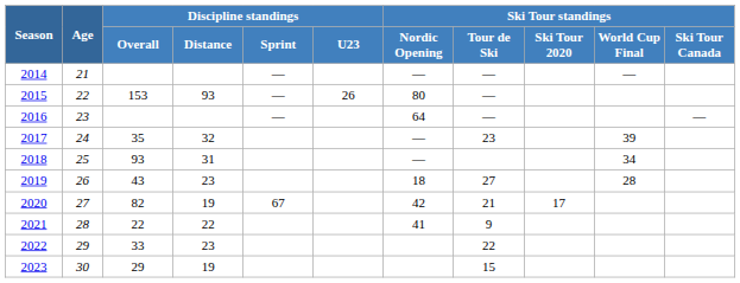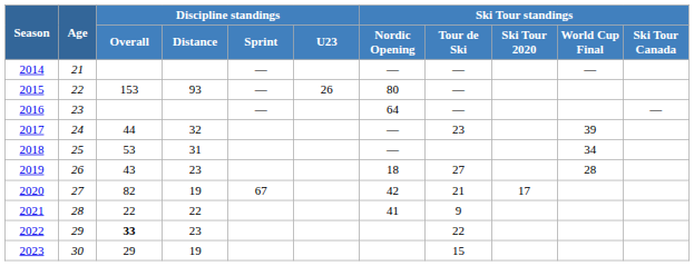 <table class="wikitable" style="font-size:95%; text-align:center; border:grey solid 1px; border-collapse:collapse; background:#ffffff;">
 <tr>
 <th style="background-color:#369; color:white; width:60px;" rowspan="2"> Season </th>
 <th style="background-color:#369; color:white; width:40px;" rowspan="2"> Age </th>
 <th style="background-color:#4180be; color:white;" colspan="4">Discipline standings</th>
 <th style="background-color:#4180be; color:white;" colspan="5">Ski Tour standings</th>
 </tr>
 <tr>
 <th style="background-color:#4180be; color:white; width:75px;">Overall</th>
 <th style="background-color:#4180be; color:white; width:75px;">Distance</th>
 <th style="background-color:#4180be; color:white; width:75px;">Sprint</th>
 <th style="background-color:#4180be; color:white; width:75px;">U23</th>
 <th style="background-color:#4180be; color:white; width:75px;">Nordic<br>Opening</th>
 <th style="background-color:#4180be; color:white; width:75px;">Tour de<br>Ski</th>
 <th style="background-color:#4180be; color:white; width:75px;">Ski Tour<br>2020</th>
 <th style="background-color:#4180be; color:white; width:75px;">World Cup<br>Final</th>
 <th style="background-color:#4180be; color:white; width:75px;">Ski Tour<br>Canada</th>
 </tr>
 <tr>
 <td><a href='#'>2014</a></td>
 <td><em>21</em></td>
 <td></td>
 <td></td>
 <td>—</td>
 <td></td>
 <td>—</td>
 <td>—</td>
 <td></td>
 <td>—</td>
 <td></td>
 </tr>
 <tr>
 <td><a href='#'>2015</a></td>
 <td><em>22</em></td>
 <td>153</td>
 <td>93</td>
 <td>—</td>
 <td>26</td>
 <td>80</td>
 <td>—</td>
 <td></td>
 <td></td>
 <td></td>
 </tr>
 <tr>
 <td><a href='#'>2016</a></td>
 <td><em>23</em></td>
 <td></td>
 <td></td>
 <td>—</td>
 <td></td>
 <td>64</td>
 <td>—</td>
 <td></td>
 <td></td>
 <td>—</td>
 </tr>
 <tr>
 <td><a href='#'>2017</a></td>
 <td><em>24</em></td>
-<td>35</td>
+<td>44</td>
 <td>32</td>
 <td></td>
 <td></td>
 <td>—</td>
 <td>23</td>
 <td></td>
 <td>39</td>
 <td></td>
 </tr>
 <tr>
 <td><a href='#'>2018</a></td>
 <td><em>25</em></td>
-<td>93</td>
+<td>53</td>
 <td>31</td>
 <td></td>
 <td></td>
 <td>—</td>
 <td></td>
 <td></td>
 <td>34</td>
 <td></td>
 </tr>
 <tr>
 <td><a href='#'>2019</a></td>
 <td><em>26</em></td>
 <td>43</td>
 <td>23</td>
 <td></td>
 <td></td>
 <td>18</td>
 <td>27</td>
 <td></td>
 <td>28</td>
 <td></td>
 </tr>
 <tr>
 <td><a href='#'>2020</a></td>
 <td><em>27</em></td>
 <td>82</td>
 <td>19</td>
 <td>67</td>
 <td></td>
 <td>42</td>
 <td>21</td>
 <td>17</td>
 <td></td>
 <td></td>
 </tr>
 <tr>
 <td><a href='#'>2021</a></td>
 <td><em>28</em></td>
 <td>22</td>
 <td>22</td>
 <td></td>
 <td></td>
 <td>41</td>
 <td>9</td>
 <td></td>
 <td></td>
 <td></td>
 </tr>
 <tr>
 <td><a href='#'>2022</a></td>
 <td><em>29</em></td>
-<td>33</td>
+<td><strong>33</strong></td>
 <td>23</td>
 <td></td>
 <td></td>
 <td></td>
 <td>22</td>
 <td></td>
 <td></td>
 <td></td>
 </tr>
 <tr>
 <td><a href='#'>2023</a></td>
 <td><em>30</em></td>
 <td>29</td>
 <td>19</td>
 <td></td>
 <td></td>
 <td></td>
 <td>15</td>
 <td></td>
 <td></td>
 <td></td>
 </tr>
 </table>
